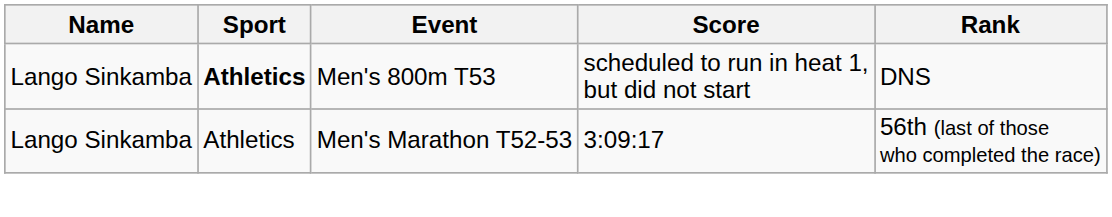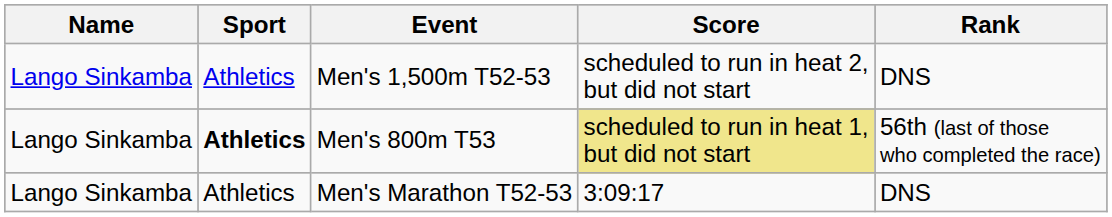 <table class="wikitable sortable" style="font-size:90%">
 <tr>
 <th>Name</th>
 <th>Sport</th>
 <th>Event</th>
 <th>Score</th>
 <th>Rank</th>
 </tr>
 <tr>
+<td><a href='#'>Lango Sinkamba</a></td>
+<td><a href='#'>Athletics</a></td>
+<td>Men's 1,500m T52-53</td>
+<td>scheduled to run in heat 2,<br> but did not start</td>
+<td>DNS</td>
+</tr>
+<tr>
 <td>Lango Sinkamba</td>
 <td><strong>Athletics</strong></td>
 <td>Men's 800m T53</td>
-<td>scheduled to run in heat 1,<br> but did not start</td>
-<td>DNS</td>
+<td style="background: khaki;">scheduled to run in heat 1,<br> but did not start</td>
+<td>56th <small>(last of those<br> who completed the race)</small></td>
 </tr>
 <tr>
 <td>Lango Sinkamba</td>
 <td>Athletics</td>
 <td>Men's Marathon T52-53</td>
 <td>3:09:17</td>
-<td>56th <small>(last of those<br> who completed the race)</small></td>
+<td>DNS</td>
 </tr>
 </table>
